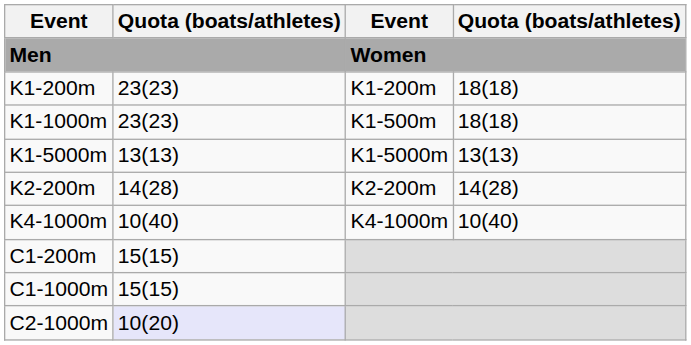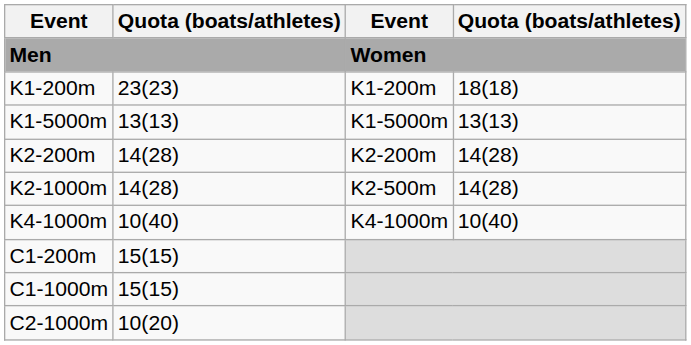 <table class="wikitable" align="center">
 <tr>
 <th>Event</th>
 <th>Quota (boats/athletes)</th>
 <th>Event</th>
 <th>Quota (boats/athletes)</th>
 </tr>
 <tr>
 <td colspan=2 style="background:#aaaaaa;"><strong>Men</strong></td>
 <td colspan=2 style="background:#aaaaaa;"><strong>Women</strong></td>
 </tr>
 <tr>
 <td>K1-200m</td>
 <td>23(23)</td>
 <td>K1-200m</td>
 <td>18(18)</td>
 </tr>
 <tr>
-<td>K1-1000m</td>
-<td>23(23)</td>
-<td>K1-500m</td>
-<td>18(18)</td>
-</tr>
-<tr>
 <td>K1-5000m</td>
 <td>13(13)</td>
 <td>K1-5000m</td>
 <td>13(13)</td>
 </tr>
 <tr>
 <td>K2-200m</td>
 <td>14(28)</td>
 <td>K2-200m</td>
+<td>14(28)</td>
+</tr>
+<tr>
+<td>K2-1000m</td>
+<td>14(28)</td>
+<td>K2-500m</td>
 <td>14(28)</td>
 </tr>
 <tr>
 <td>K4-1000m</td>
 <td>10(40)</td>
 <td>K4-1000m</td>
 <td>10(40)</td>
 </tr>
 <tr>
 <td>C1-200m</td>
 <td>15(15)</td>
 <td colspan="2" style="background:#dddddd;"></td>
 </tr>
 <tr>
 <td>C1-1000m</td>
 <td>15(15)</td>
 <td colspan="2" style="background:#dddddd;"></td>
 </tr>
 <tr>
 <td>C2-1000m</td>
-<td style="background: lavender;">10(20)</td>
+<td>10(20)</td>
 <td colspan="2" style="background:#dddddd;"></td>
 </tr>
 </table>
